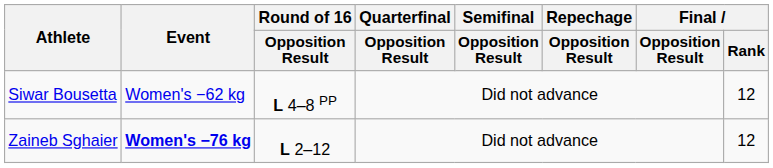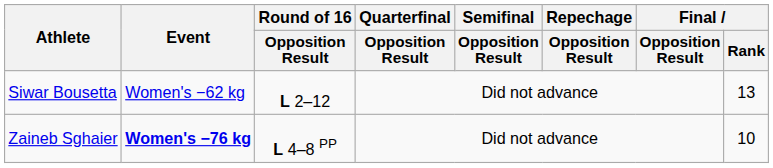 <table class="wikitable" style="font-size:90%">
 <tr>
 <th rowspan=2>Athlete</th>
 <th rowspan=2>Event</th>
 <th>Round of 16</th>
 <th>Quarterfinal</th>
 <th>Semifinal</th>
 <th>Repechage</th>
 <th colspan=2>Final / </th>
 </tr>
 <tr style="font-size: 95%">
 <th>Opposition<br>Result</th>
 <th>Opposition<br>Result</th>
 <th>Opposition<br>Result</th>
 <th>Opposition<br>Result</th>
 <th>Opposition<br>Result</th>
 <th>Rank</th>
 </tr>
 <tr align=center>
 <td align=left><a href='#'>Siwar Bousetta</a></td>
 <td align=left><a href='#'>Women's −62 kg</a></td>
-<td><br> <strong>L</strong> 4–8 <sup>PP</sup></td>
+<td><br> <strong>L</strong> 2–12</td>
 <td colspan=4>Did not advance</td>
-<td>12</td>
+<td>13</td>
 </tr>
 <tr align=center>
 <td align=left><a href='#'>Zaineb Sghaier</a></td>
 <td align=left><strong><a href='#'>Women's −76 kg</a></strong></td>
-<td><br> <strong>L</strong> 2–12</td>
+<td><br> <strong>L</strong> 4–8 <sup>PP</sup></td>
 <td Colspan=4>Did not advance</td>
-<td>12</td>
+<td>10</td>
 </tr>
 </table>
